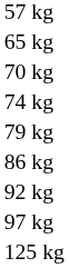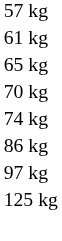 <table>
 <tr>
 <td rowspan=2>57 kg</td>
 <td rowspan=2></td>
 <td rowspan=2></td>
 <td></td>
 </tr>
 <tr>
+<td></td>
+</tr>
+<tr>
+<td>61 kg</td>
+<td></td>
+<td></td>
 <td></td>
 </tr>
 <tr>
 <td>65 kg</td>
 <td></td>
 <td></td>
 <td></td>
 </tr>
 <tr>
 <td>70 kg</td>
 <td></td>
 <td></td>
 <td></td>
 </tr>
 <tr>
 <td>74 kg</td>
 <td></td>
 <td></td>
 <td></td>
 </tr>
 <tr>
-<td>79 kg</td>
-<td></td>
-<td></td>
-<td></td>
-</tr>
-<tr>
 <td>86 kg</td>
-<td></td>
-<td></td>
-<td></td>
-</tr>
-<tr>
-<td>92 kg</td>
 <td></td>
 <td></td>
 <td></td>
 </tr>
 <tr>
 <td>97 kg</td>
 <td></td>
 <td></td>
 <td></td>
 </tr>
 <tr>
 <td>125 kg</td>
 <td></td>
 <td></td>
 <td></td>
 </tr>
 <tr>
 </tr>
 </table>
